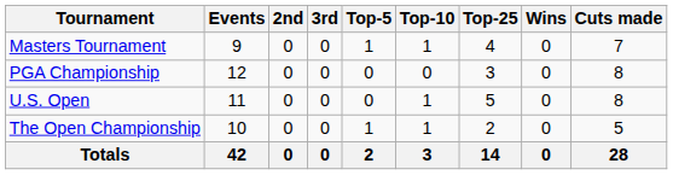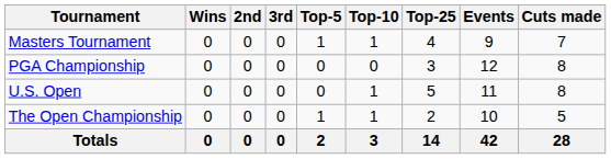 <table class=wikitable style=text-align:center>
 <tr>
 <th>Tournament</th>
-<th>Events</th>
+<th>Wins</th>
 <th>2nd</th>
 <th>3rd</th>
 <th>Top-5</th>
 <th>Top-10</th>
 <th>Top-25</th>
-<th>Wins</th>
+<th>Events</th>
 <th>Cuts made</th>
 </tr>
 <tr>
 <td align=left><a href='#'>Masters Tournament</a></td>
-<td>9</td>
+<td>0</td>
 <td>0</td>
 <td>0</td>
 <td>1</td>
 <td>1</td>
 <td>4</td>
-<td>0</td>
+<td>9</td>
 <td>7</td>
 </tr>
 <tr>
 <td align=left><a href='#'>PGA Championship</a></td>
-<td>12</td>
+<td>0</td>
 <td>0</td>
 <td>0</td>
 <td>0</td>
 <td>0</td>
 <td>3</td>
-<td>0</td>
+<td>12</td>
 <td>8</td>
 </tr>
 <tr>
 <td align=left><a href='#'>U.S. Open</a></td>
-<td>11</td>
+<td>0</td>
 <td>0</td>
 <td>0</td>
 <td>0</td>
 <td>1</td>
 <td>5</td>
-<td>0</td>
+<td>11</td>
 <td>8</td>
 </tr>
 <tr>
 <td align=left><a href='#'>The Open Championship</a></td>
-<td>10</td>
+<td>0</td>
 <td>0</td>
 <td>0</td>
 <td>1</td>
 <td>1</td>
 <td>2</td>
-<td>0</td>
+<td>10</td>
 <td>5</td>
 </tr>
 <tr>
 <th>Totals</th>
-<th>42</th>
+<th>0</th>
 <th>0</th>
 <th>0</th>
 <th>2</th>
 <th>3</th>
 <th>14</th>
-<th>0</th>
+<th>42</th>
 <th>28</th>
 </tr>
 </table>
